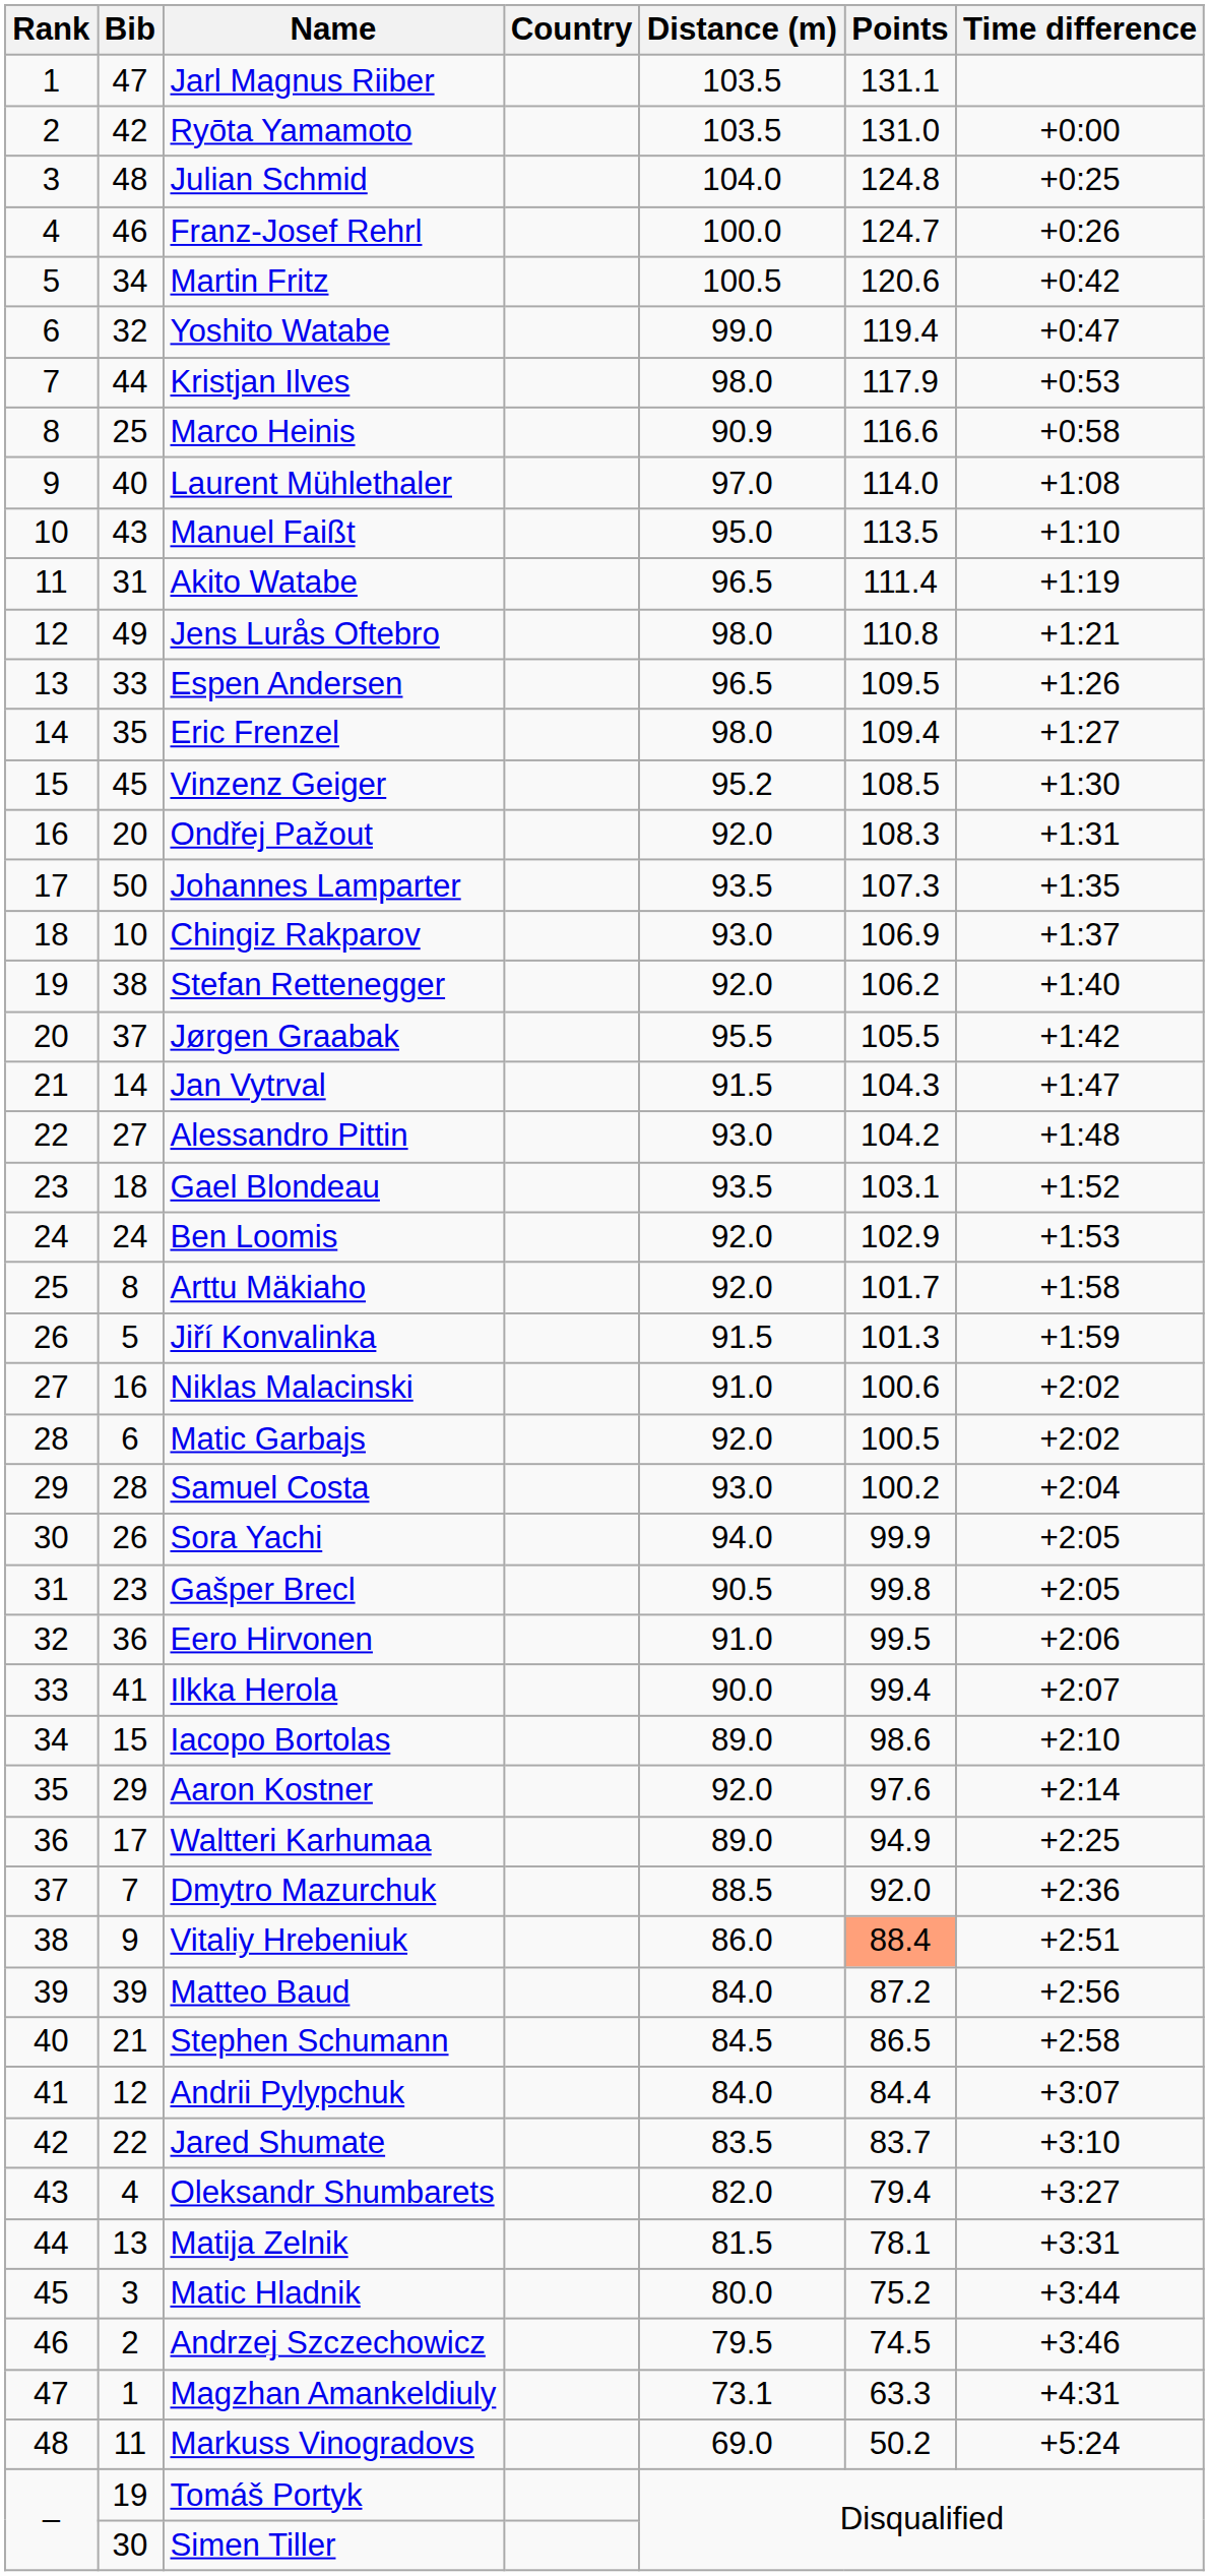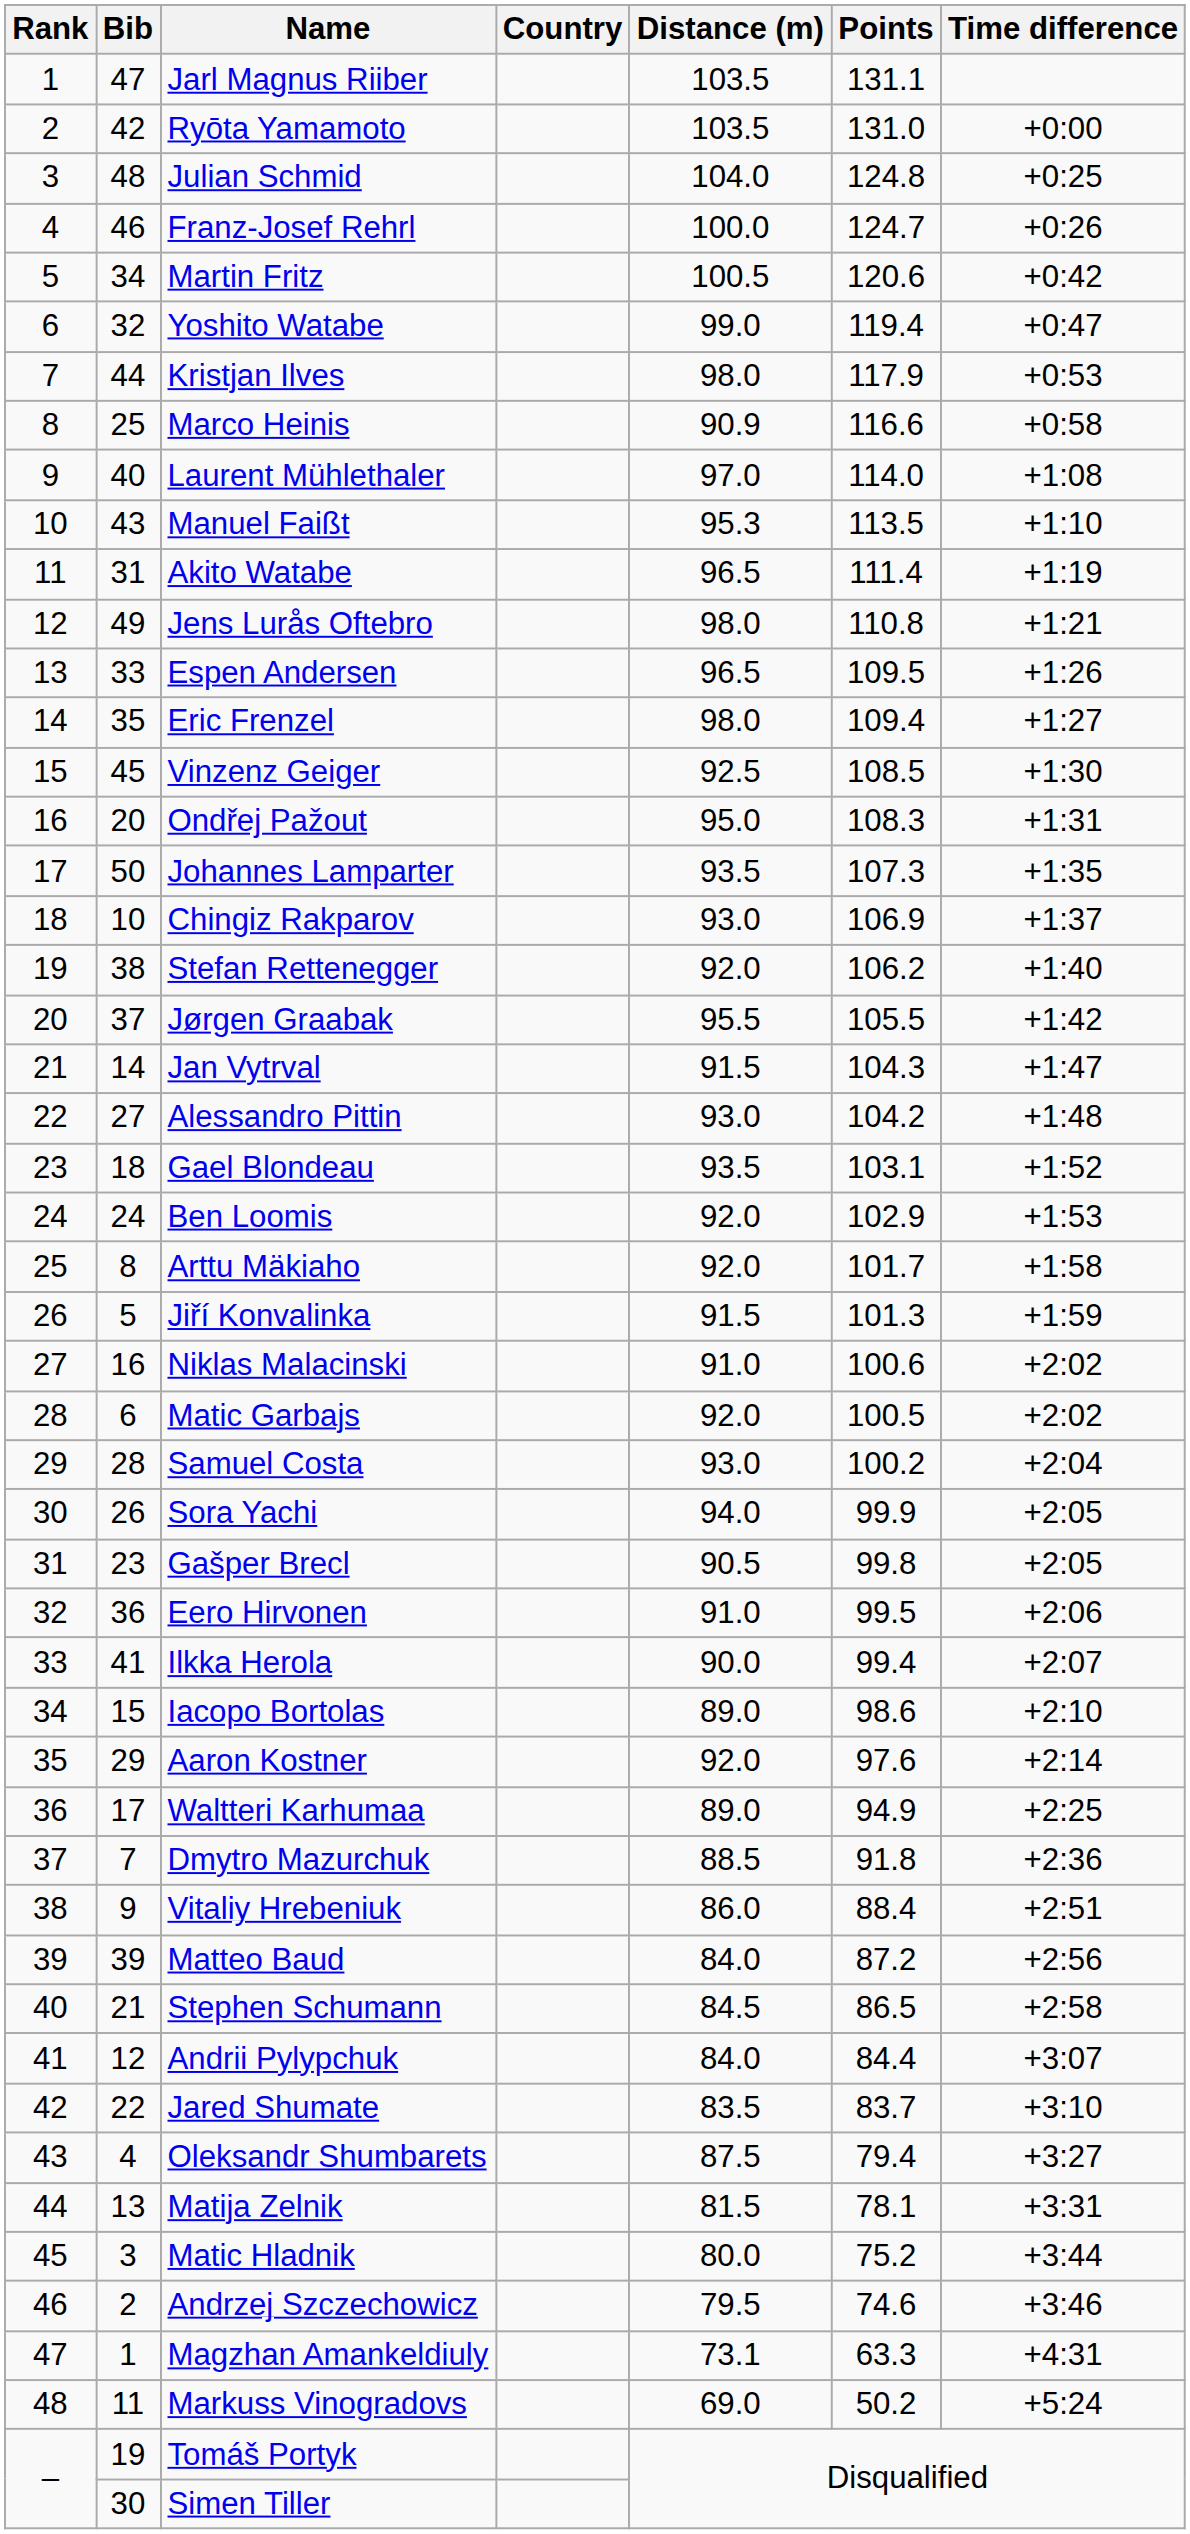 <table class="wikitable sortable" style="text-align:center">
 <tr>
 <th>Rank</th>
 <th>Bib</th>
 <th>Name</th>
 <th>Country</th>
 <th>Distance (m)</th>
 <th>Points</th>
 <th>Time difference</th>
 </tr>
 <tr>
 <td>1</td>
 <td>47</td>
 <td align=left><a href='#'>Jarl Magnus Riiber</a></td>
 <td align=left></td>
 <td>103.5</td>
 <td>131.1</td>
 <td></td>
 </tr>
 <tr>
 <td>2</td>
 <td>42</td>
 <td align=left><a href='#'>Ryōta Yamamoto</a></td>
 <td align=left></td>
 <td>103.5</td>
 <td>131.0</td>
 <td>+0:00</td>
 </tr>
 <tr>
 <td>3</td>
 <td>48</td>
 <td align=left><a href='#'>Julian Schmid</a></td>
 <td align=left></td>
 <td>104.0</td>
 <td>124.8</td>
 <td>+0:25</td>
 </tr>
 <tr>
 <td>4</td>
 <td>46</td>
 <td align=left><a href='#'>Franz-Josef Rehrl</a></td>
 <td align=left></td>
 <td>100.0</td>
 <td>124.7</td>
 <td>+0:26</td>
 </tr>
 <tr>
 <td>5</td>
 <td>34</td>
 <td align=left><a href='#'>Martin Fritz</a></td>
 <td align=left></td>
 <td>100.5</td>
 <td>120.6</td>
 <td>+0:42</td>
 </tr>
 <tr>
 <td>6</td>
 <td>32</td>
 <td align=left><a href='#'>Yoshito Watabe</a></td>
 <td align=left></td>
 <td>99.0</td>
 <td>119.4</td>
 <td>+0:47</td>
 </tr>
 <tr>
 <td>7</td>
 <td>44</td>
 <td align=left><a href='#'>Kristjan Ilves</a></td>
 <td align=left></td>
 <td>98.0</td>
 <td>117.9</td>
 <td>+0:53</td>
 </tr>
 <tr>
 <td>8</td>
 <td>25</td>
 <td align=left><a href='#'>Marco Heinis</a></td>
 <td align=left></td>
 <td>90.9</td>
 <td>116.6</td>
 <td>+0:58</td>
 </tr>
 <tr>
 <td>9</td>
 <td>40</td>
 <td align=left><a href='#'>Laurent Mühlethaler</a></td>
 <td align=left></td>
 <td>97.0</td>
 <td>114.0</td>
 <td>+1:08</td>
 </tr>
 <tr>
 <td>10</td>
 <td>43</td>
 <td align=left><a href='#'>Manuel Faißt</a></td>
 <td align=left></td>
-<td>95.0</td>
+<td>95.3</td>
 <td>113.5</td>
 <td>+1:10</td>
 </tr>
 <tr>
 <td>11</td>
 <td>31</td>
 <td align=left><a href='#'>Akito Watabe</a></td>
 <td align=left></td>
 <td>96.5</td>
 <td>111.4</td>
 <td>+1:19</td>
 </tr>
 <tr>
 <td>12</td>
 <td>49</td>
 <td align=left><a href='#'>Jens Lurås Oftebro</a></td>
 <td align=left></td>
 <td>98.0</td>
 <td>110.8</td>
 <td>+1:21</td>
 </tr>
 <tr>
 <td>13</td>
 <td>33</td>
 <td align=left><a href='#'>Espen Andersen</a></td>
 <td align=left></td>
 <td>96.5</td>
 <td>109.5</td>
 <td>+1:26</td>
 </tr>
 <tr>
 <td>14</td>
 <td>35</td>
 <td align=left><a href='#'>Eric Frenzel</a></td>
 <td align=left></td>
 <td>98.0</td>
 <td>109.4</td>
 <td>+1:27</td>
 </tr>
 <tr>
 <td>15</td>
 <td>45</td>
 <td align=left><a href='#'>Vinzenz Geiger</a></td>
 <td align=left></td>
-<td>95.2</td>
+<td>92.5</td>
 <td>108.5</td>
 <td>+1:30</td>
 </tr>
 <tr>
 <td>16</td>
 <td>20</td>
 <td align=left><a href='#'>Ondřej Pažout</a></td>
 <td align=left></td>
-<td>92.0</td>
+<td>95.0</td>
 <td>108.3</td>
 <td>+1:31</td>
 </tr>
 <tr>
 <td>17</td>
 <td>50</td>
 <td align=left><a href='#'>Johannes Lamparter</a></td>
 <td align=left></td>
 <td>93.5</td>
 <td>107.3</td>
 <td>+1:35</td>
 </tr>
 <tr>
 <td>18</td>
 <td>10</td>
 <td align=left><a href='#'>Chingiz Rakparov</a></td>
 <td align=left></td>
 <td>93.0</td>
 <td>106.9</td>
 <td>+1:37</td>
 </tr>
 <tr>
 <td>19</td>
 <td>38</td>
 <td align=left><a href='#'>Stefan Rettenegger</a></td>
 <td align=left></td>
 <td>92.0</td>
 <td>106.2</td>
 <td>+1:40</td>
 </tr>
 <tr>
 <td>20</td>
 <td>37</td>
 <td align=left><a href='#'>Jørgen Graabak</a></td>
 <td align=left></td>
 <td>95.5</td>
 <td>105.5</td>
 <td>+1:42</td>
 </tr>
 <tr>
 <td>21</td>
 <td>14</td>
 <td align=left><a href='#'>Jan Vytrval</a></td>
 <td align=left></td>
 <td>91.5</td>
 <td>104.3</td>
 <td>+1:47</td>
 </tr>
 <tr>
 <td>22</td>
 <td>27</td>
 <td align=left><a href='#'>Alessandro Pittin</a></td>
 <td align=left></td>
 <td>93.0</td>
 <td>104.2</td>
 <td>+1:48</td>
 </tr>
 <tr>
 <td>23</td>
 <td>18</td>
 <td align=left><a href='#'>Gael Blondeau</a></td>
 <td align=left></td>
 <td>93.5</td>
 <td>103.1</td>
 <td>+1:52</td>
 </tr>
 <tr>
 <td>24</td>
 <td>24</td>
 <td align=left><a href='#'>Ben Loomis</a></td>
 <td align=left></td>
 <td>92.0</td>
 <td>102.9</td>
 <td>+1:53</td>
 </tr>
 <tr>
 <td>25</td>
 <td>8</td>
 <td align=left><a href='#'>Arttu Mäkiaho</a></td>
 <td align=left></td>
 <td>92.0</td>
 <td>101.7</td>
 <td>+1:58</td>
 </tr>
 <tr>
 <td>26</td>
 <td>5</td>
 <td align=left><a href='#'>Jiří Konvalinka</a></td>
 <td align=left></td>
 <td>91.5</td>
 <td>101.3</td>
 <td>+1:59</td>
 </tr>
 <tr>
 <td>27</td>
 <td>16</td>
 <td align=left><a href='#'>Niklas Malacinski</a></td>
 <td align=left></td>
 <td>91.0</td>
 <td>100.6</td>
 <td>+2:02</td>
 </tr>
 <tr>
 <td>28</td>
 <td>6</td>
 <td align=left><a href='#'>Matic Garbajs</a></td>
 <td align=left></td>
 <td>92.0</td>
 <td>100.5</td>
 <td>+2:02</td>
 </tr>
 <tr>
 <td>29</td>
 <td>28</td>
 <td align=left><a href='#'>Samuel Costa</a></td>
 <td align=left></td>
 <td>93.0</td>
 <td>100.2</td>
 <td>+2:04</td>
 </tr>
 <tr>
 <td>30</td>
 <td>26</td>
 <td align=left><a href='#'>Sora Yachi</a></td>
 <td align=left></td>
 <td>94.0</td>
 <td>99.9</td>
 <td>+2:05</td>
 </tr>
 <tr>
 <td>31</td>
 <td>23</td>
 <td align=left><a href='#'>Gašper Brecl</a></td>
 <td align=left></td>
 <td>90.5</td>
 <td>99.8</td>
 <td>+2:05</td>
 </tr>
 <tr>
 <td>32</td>
 <td>36</td>
 <td align=left><a href='#'>Eero Hirvonen</a></td>
 <td align=left></td>
 <td>91.0</td>
 <td>99.5</td>
 <td>+2:06</td>
 </tr>
 <tr>
 <td>33</td>
 <td>41</td>
 <td align=left><a href='#'>Ilkka Herola</a></td>
 <td align=left></td>
 <td>90.0</td>
 <td>99.4</td>
 <td>+2:07</td>
 </tr>
 <tr>
 <td>34</td>
 <td>15</td>
 <td align=left><a href='#'>Iacopo Bortolas</a></td>
 <td align=left></td>
 <td>89.0</td>
 <td>98.6</td>
 <td>+2:10</td>
 </tr>
 <tr>
 <td>35</td>
 <td>29</td>
 <td align=left><a href='#'>Aaron Kostner</a></td>
 <td align=left></td>
 <td>92.0</td>
 <td>97.6</td>
 <td>+2:14</td>
 </tr>
 <tr>
 <td>36</td>
 <td>17</td>
 <td align=left><a href='#'>Waltteri Karhumaa</a></td>
 <td align=left></td>
 <td>89.0</td>
 <td>94.9</td>
 <td>+2:25</td>
 </tr>
 <tr>
 <td>37</td>
 <td>7</td>
 <td align=left><a href='#'>Dmytro Mazurchuk</a></td>
 <td align=left></td>
 <td>88.5</td>
-<td>92.0</td>
+<td>91.8</td>
 <td>+2:36</td>
 </tr>
 <tr>
 <td>38</td>
 <td>9</td>
 <td align=left><a href='#'>Vitaliy Hrebeniuk</a></td>
 <td align=left></td>
 <td>86.0</td>
-<td style="background: lightsalmon;">88.4</td>
+<td>88.4</td>
 <td>+2:51</td>
 </tr>
 <tr>
 <td>39</td>
 <td>39</td>
 <td align=left><a href='#'>Matteo Baud</a></td>
 <td align=left></td>
 <td>84.0</td>
 <td>87.2</td>
 <td>+2:56</td>
 </tr>
 <tr>
 <td>40</td>
 <td>21</td>
 <td align=left><a href='#'>Stephen Schumann</a></td>
 <td align=left></td>
 <td>84.5</td>
 <td>86.5</td>
 <td>+2:58</td>
 </tr>
 <tr>
 <td>41</td>
 <td>12</td>
 <td align=left><a href='#'>Andrii Pylypchuk</a></td>
 <td align=left></td>
 <td>84.0</td>
 <td>84.4</td>
 <td>+3:07</td>
 </tr>
 <tr>
 <td>42</td>
 <td>22</td>
 <td align=left><a href='#'>Jared Shumate</a></td>
 <td align=left></td>
 <td>83.5</td>
 <td>83.7</td>
 <td>+3:10</td>
 </tr>
 <tr>
 <td>43</td>
 <td>4</td>
 <td align=left><a href='#'>Oleksandr Shumbarets</a></td>
 <td align=left></td>
-<td>82.0</td>
+<td>87.5</td>
 <td>79.4</td>
 <td>+3:27</td>
 </tr>
 <tr>
 <td>44</td>
 <td>13</td>
 <td align=left><a href='#'>Matija Zelnik</a></td>
 <td align=left></td>
 <td>81.5</td>
 <td>78.1</td>
 <td>+3:31</td>
 </tr>
 <tr>
 <td>45</td>
 <td>3</td>
 <td align=left><a href='#'>Matic Hladnik</a></td>
 <td align=left></td>
 <td>80.0</td>
 <td>75.2</td>
 <td>+3:44</td>
 </tr>
 <tr>
 <td>46</td>
 <td>2</td>
 <td align=left><a href='#'>Andrzej Szczechowicz</a></td>
 <td align=left></td>
 <td>79.5</td>
-<td>74.5</td>
+<td>74.6</td>
 <td>+3:46</td>
 </tr>
 <tr>
 <td>47</td>
 <td>1</td>
 <td align=left><a href='#'>Magzhan Amankeldiuly</a></td>
 <td align=left></td>
 <td>73.1</td>
 <td>63.3</td>
 <td>+4:31</td>
 </tr>
 <tr>
 <td>48</td>
 <td>11</td>
 <td align=left><a href='#'>Markuss Vinogradovs</a></td>
 <td align=left></td>
 <td>69.0</td>
 <td>50.2</td>
 <td>+5:24</td>
 </tr>
 <tr>
 <td rowspan=2>–</td>
 <td>19</td>
 <td align=left><a href='#'>Tomáš Portyk</a></td>
 <td align=left></td>
 <td rowspan=2 colspan=3>Disqualified</td>
 </tr>
 <tr>
 <td>30</td>
 <td align=left><a href='#'>Simen Tiller</a></td>
 <td align=left></td>
 </tr>
 </table>
